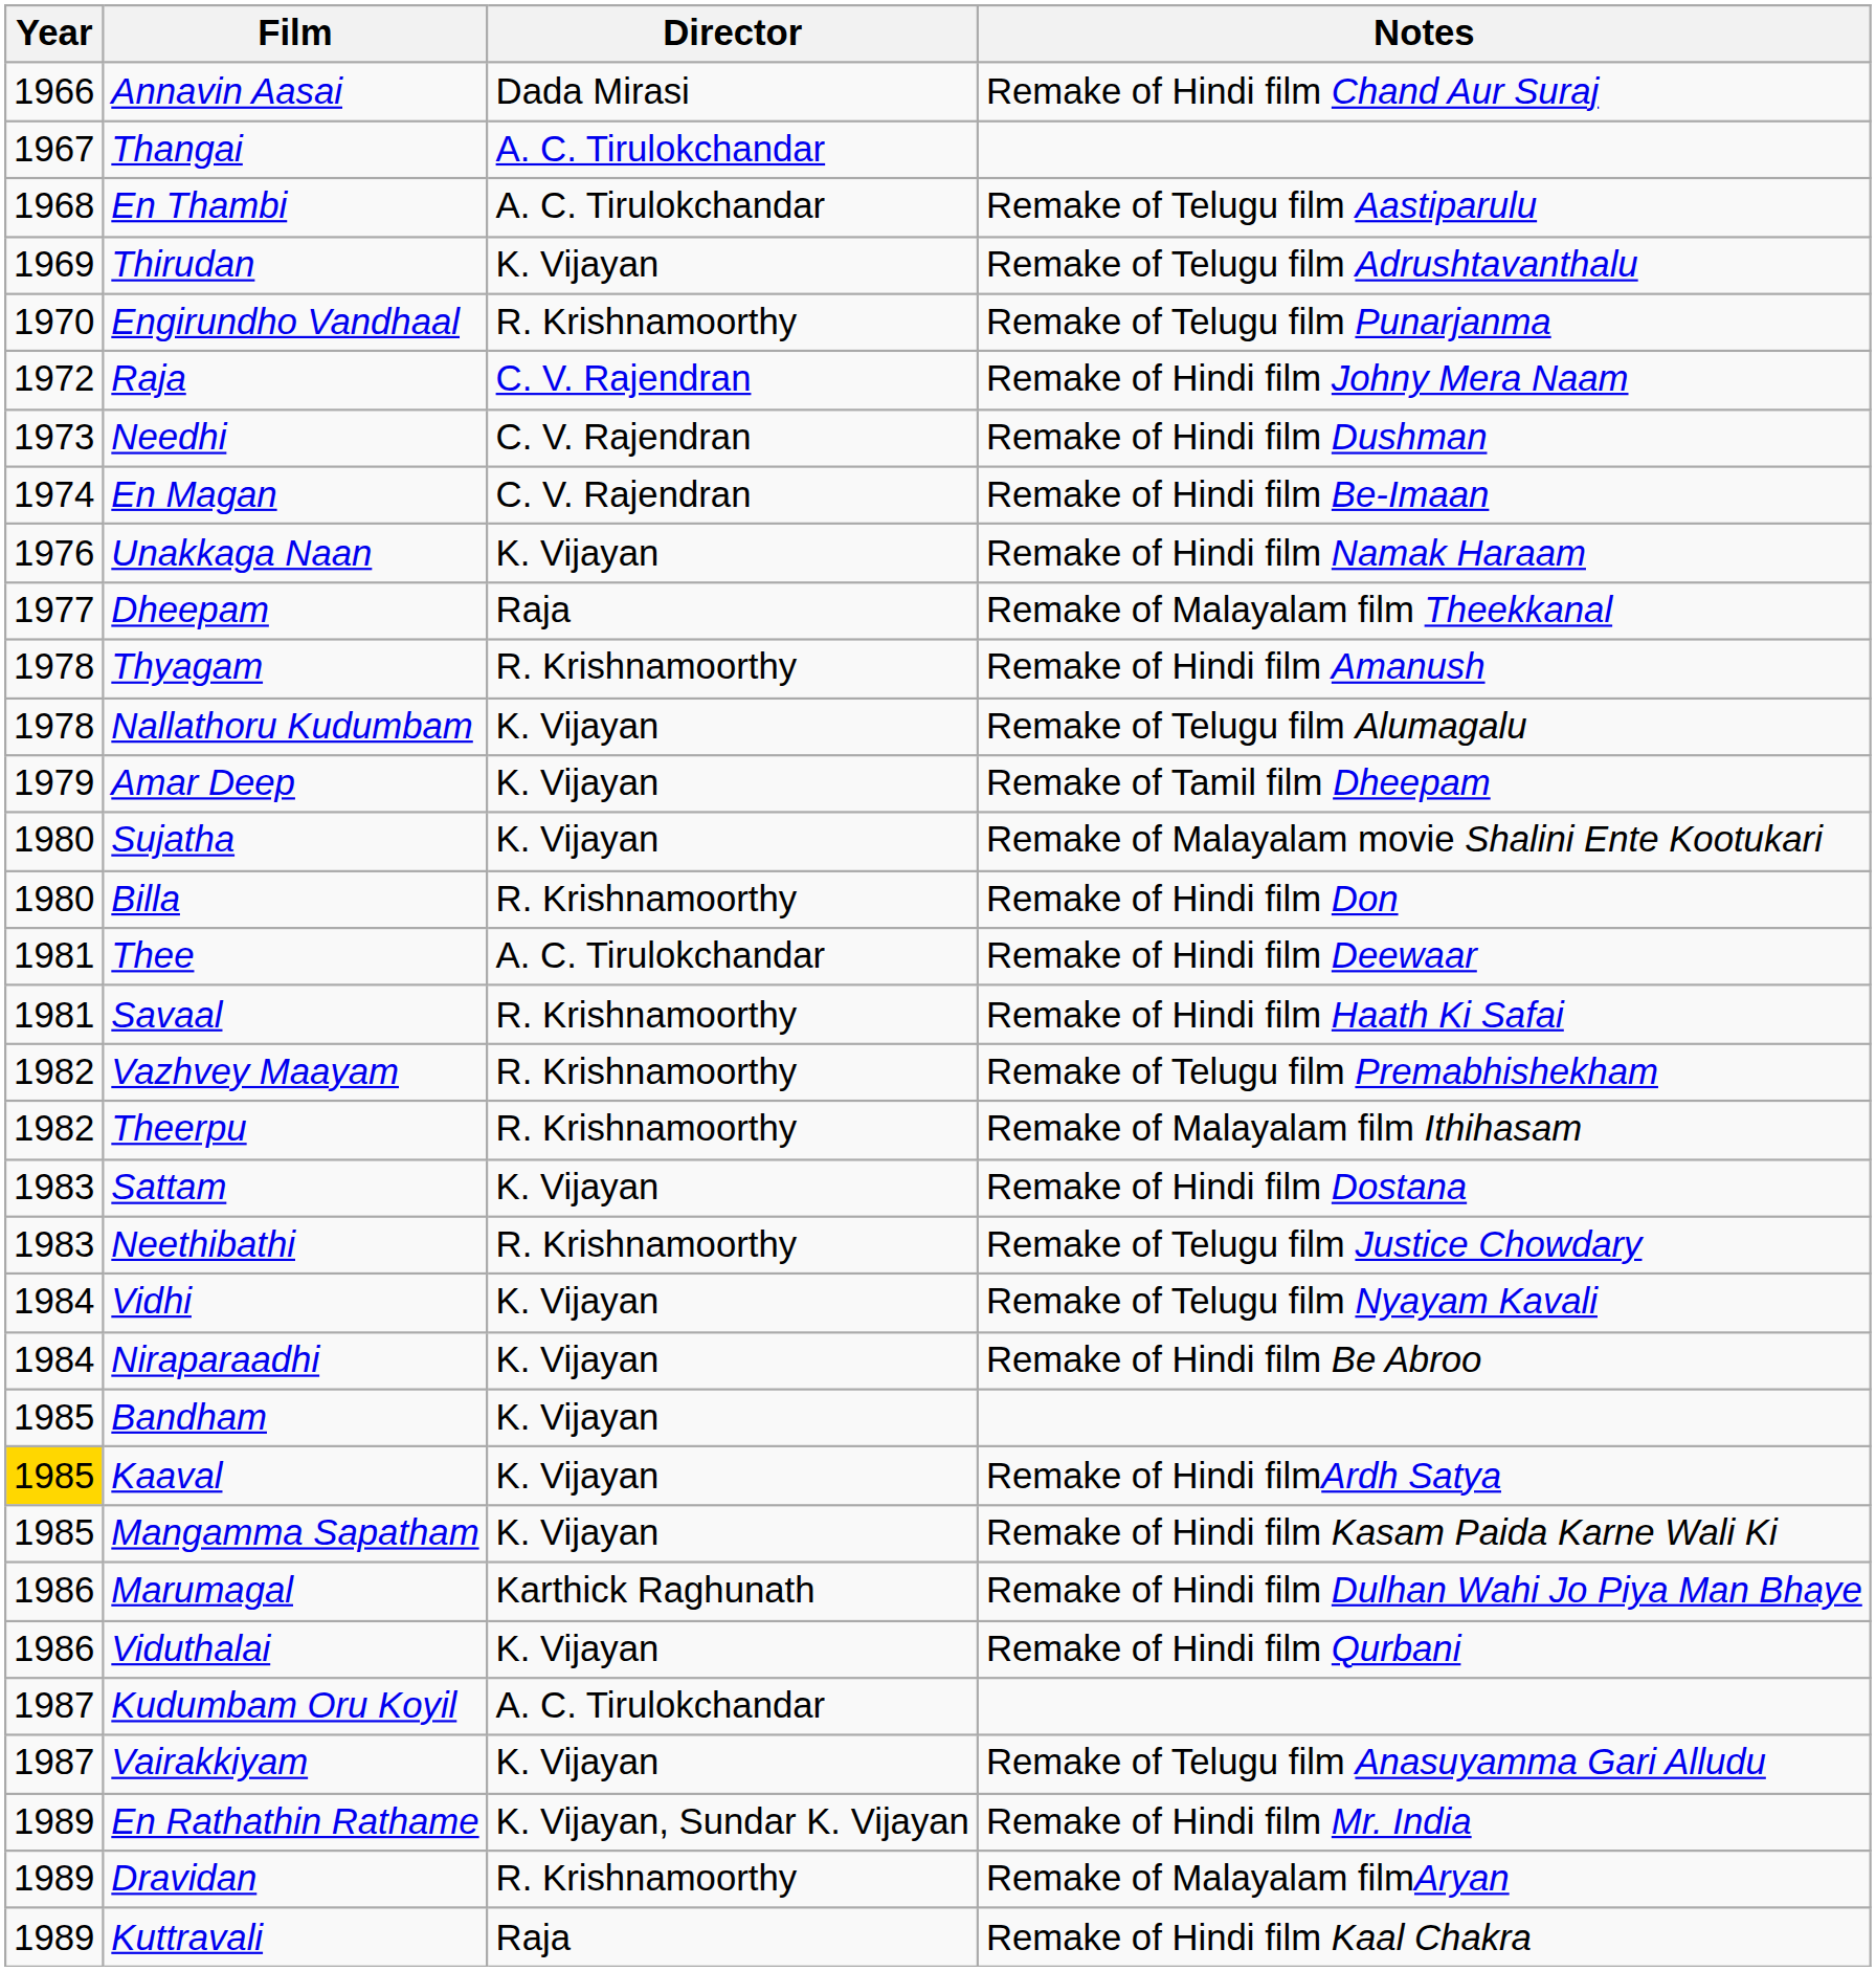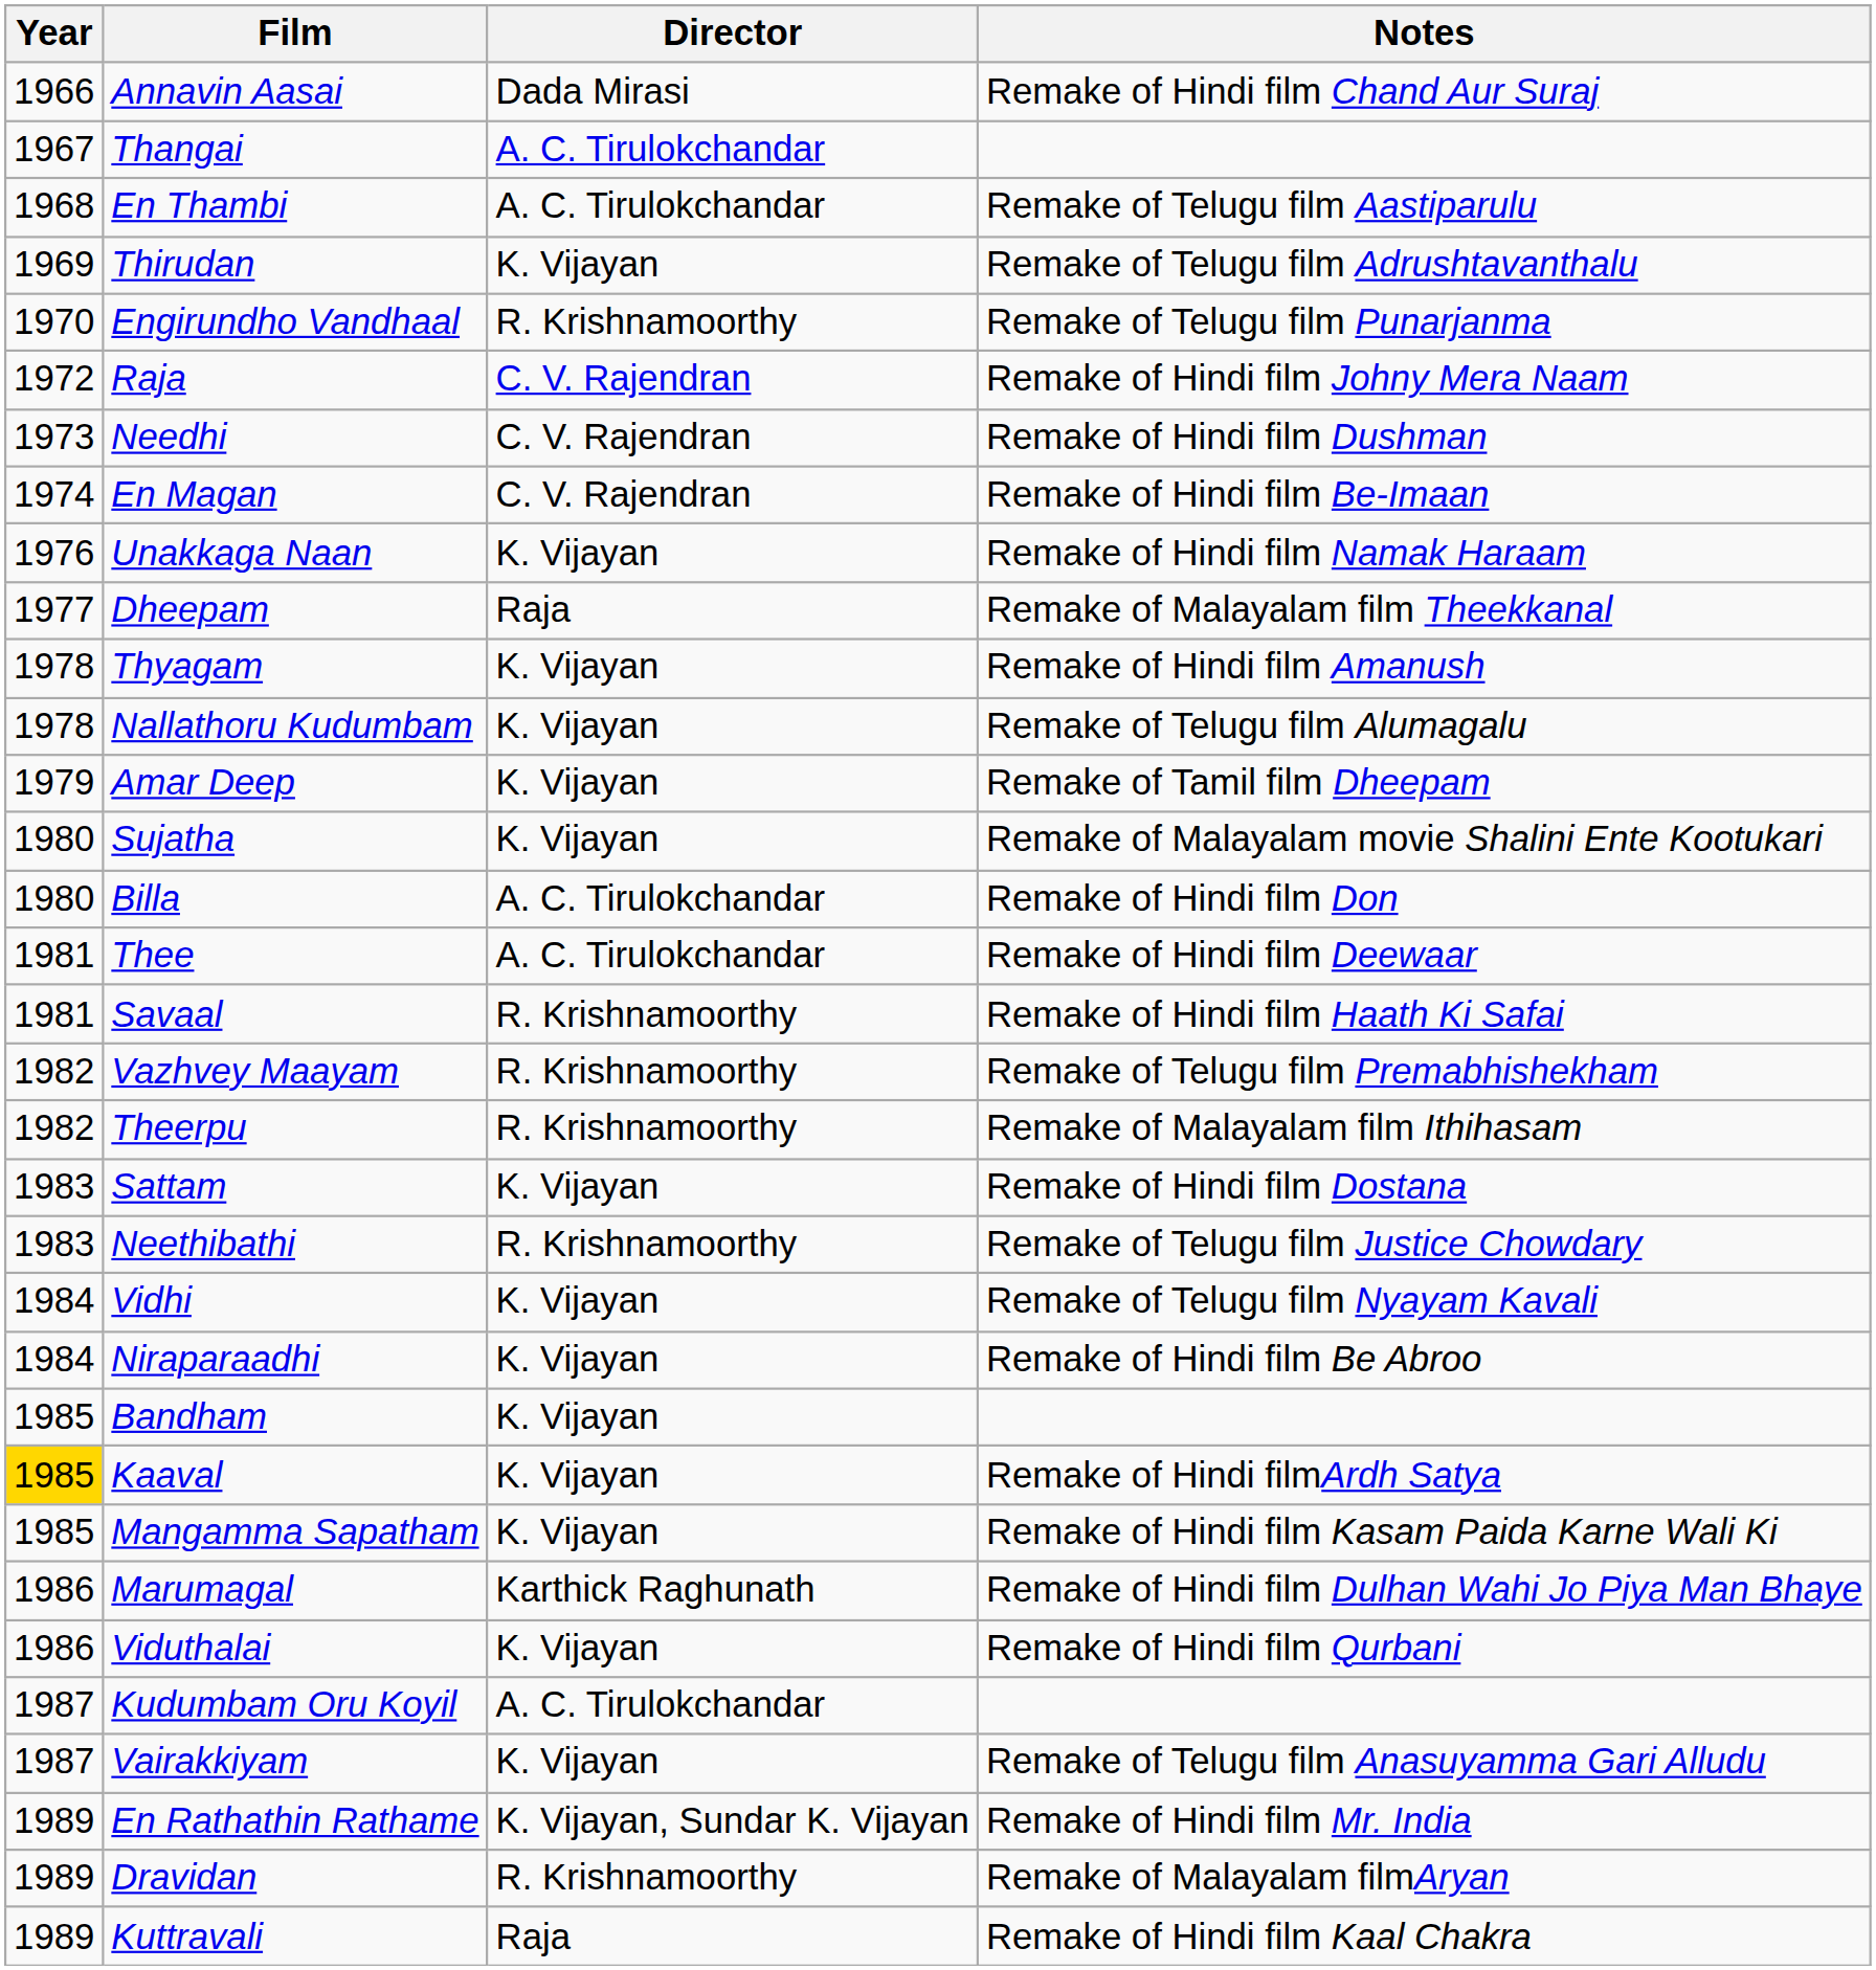 <table class="wikitable">
 <tr>
 <th>Year</th>
 <th>Film</th>
 <th>Director</th>
 <th>Notes</th>
 </tr>
 <tr>
 <td>1966</td>
 <td><em><a href='#'>Annavin Aasai</a></em></td>
 <td>Dada Mirasi</td>
 <td>Remake of Hindi film <em><a href='#'>Chand Aur Suraj</a></em></td>
 </tr>
 <tr>
 <td>1967</td>
 <td><em><a href='#'>Thangai</a></em></td>
 <td><a href='#'>A. C. Tirulokchandar</a></td>
 <td></td>
 </tr>
 <tr>
 <td>1968</td>
 <td><em><a href='#'>En Thambi</a></em></td>
 <td>A. C. Tirulokchandar</td>
 <td>Remake of Telugu film <em><a href='#'>Aastiparulu</a></em></td>
 </tr>
 <tr>
 <td>1969</td>
 <td><em><a href='#'>Thirudan</a></em></td>
 <td>K. Vijayan</td>
 <td>Remake of Telugu film <em><a href='#'>Adrushtavanthalu</a></em></td>
 </tr>
 <tr>
 <td>1970</td>
 <td><em><a href='#'>Engirundho Vandhaal</a></em></td>
 <td>R. Krishnamoorthy</td>
 <td>Remake of Telugu film <em><a href='#'>Punarjanma</a></em></td>
 </tr>
 <tr>
 <td>1972</td>
 <td><em><a href='#'>Raja</a></em></td>
 <td><a href='#'>C. V. Rajendran</a></td>
 <td>Remake of Hindi film <em><a href='#'>Johny Mera Naam</a></em></td>
 </tr>
 <tr>
 <td>1973</td>
 <td><em><a href='#'>Needhi</a></em></td>
 <td>C. V. Rajendran</td>
 <td>Remake of Hindi film <em><a href='#'>Dushman</a></em></td>
 </tr>
 <tr>
 <td>1974</td>
 <td><em><a href='#'>En Magan</a></em></td>
 <td>C. V. Rajendran</td>
 <td>Remake of Hindi film <em><a href='#'>Be-Imaan</a></em></td>
 </tr>
 <tr>
 <td>1976</td>
 <td><em><a href='#'>Unakkaga Naan</a></em></td>
 <td>K. Vijayan</td>
 <td>Remake of Hindi film <em><a href='#'>Namak Haraam</a></em></td>
 </tr>
 <tr>
 <td>1977</td>
 <td><em><a href='#'>Dheepam</a></em></td>
 <td>Raja</td>
 <td>Remake of Malayalam film <em><a href='#'>Theekkanal</a></em></td>
 </tr>
 <tr>
 <td>1978</td>
 <td><em><a href='#'>Thyagam</a></em></td>
-<td>R. Krishnamoorthy</td>
+<td>K. Vijayan</td>
 <td>Remake of Hindi film <em><a href='#'>Amanush</a></em></td>
 </tr>
 <tr>
 <td>1978</td>
 <td><em><a href='#'>Nallathoru Kudumbam</a></em></td>
 <td>K. Vijayan</td>
 <td>Remake of Telugu film <em>Alumagalu</em></td>
 </tr>
 <tr>
 <td>1979</td>
 <td><em><a href='#'>Amar Deep</a></em></td>
 <td>K. Vijayan</td>
 <td>Remake of Tamil film <em><a href='#'>Dheepam</a></em></td>
 </tr>
 <tr>
 <td>1980</td>
 <td><em><a href='#'>Sujatha</a></em></td>
 <td>K. Vijayan</td>
 <td>Remake of Malayalam movie <em>Shalini Ente Kootukari</em></td>
 </tr>
 <tr>
 <td>1980</td>
 <td><em><a href='#'>Billa</a></em></td>
-<td>R. Krishnamoorthy</td>
+<td>A. C. Tirulokchandar</td>
 <td>Remake of Hindi film <em><a href='#'>Don</a></em></td>
 </tr>
 <tr>
 <td>1981</td>
 <td><em><a href='#'>Thee</a></em></td>
 <td>A. C. Tirulokchandar</td>
 <td>Remake of Hindi film <em><a href='#'>Deewaar</a></em></td>
 </tr>
 <tr>
 <td>1981</td>
 <td><em><a href='#'>Savaal</a></em></td>
 <td>R. Krishnamoorthy</td>
 <td>Remake of Hindi film <em><a href='#'>Haath Ki Safai </a></em></td>
 </tr>
 <tr>
 <td>1982</td>
 <td><em><a href='#'>Vazhvey Maayam</a></em></td>
 <td>R. Krishnamoorthy</td>
 <td>Remake of Telugu film <em><a href='#'>Premabhishekham</a></em></td>
 </tr>
 <tr>
 <td>1982</td>
 <td><em><a href='#'>Theerpu</a></em></td>
 <td>R. Krishnamoorthy</td>
 <td>Remake of Malayalam film <em>Ithihasam</em></td>
 </tr>
 <tr>
 <td>1983</td>
 <td><em><a href='#'>Sattam</a></em></td>
 <td>K. Vijayan</td>
 <td>Remake of Hindi film <em><a href='#'>Dostana</a></em></td>
 </tr>
 <tr>
 <td>1983</td>
 <td><em><a href='#'>Neethibathi</a></em></td>
 <td>R. Krishnamoorthy</td>
 <td>Remake of Telugu film <em><a href='#'>Justice Chowdary</a></em></td>
 </tr>
 <tr>
 <td>1984</td>
 <td><em><a href='#'>Vidhi</a></em></td>
 <td>K. Vijayan</td>
 <td>Remake of Telugu film <em><a href='#'>Nyayam Kavali</a></em></td>
 </tr>
 <tr>
 <td>1984</td>
 <td><em><a href='#'>Niraparaadhi</a></em></td>
 <td>K. Vijayan</td>
 <td>Remake of Hindi film <em>Be Abroo</em></td>
 </tr>
 <tr>
 <td>1985</td>
 <td><em><a href='#'>Bandham</a></em></td>
 <td>K. Vijayan</td>
 <td></td>
 </tr>
 <tr>
 <td style="background: gold;">1985</td>
 <td><em><a href='#'>Kaaval</a></em></td>
 <td>K. Vijayan</td>
 <td>Remake of Hindi film<em><a href='#'>Ardh Satya</a></em></td>
 </tr>
 <tr>
 <td>1985</td>
 <td><em><a href='#'>Mangamma Sapatham</a></em></td>
 <td>K. Vijayan</td>
 <td>Remake of Hindi film <em>Kasam Paida Karne Wali Ki</em></td>
 </tr>
 <tr>
 <td>1986</td>
 <td><em><a href='#'>Marumagal</a></em></td>
 <td>Karthick Raghunath</td>
 <td>Remake of Hindi film <em><a href='#'>Dulhan Wahi Jo Piya Man Bhaye</a></em></td>
 </tr>
 <tr>
 <td>1986</td>
 <td><em><a href='#'>Viduthalai</a></em></td>
 <td>K. Vijayan</td>
 <td>Remake of Hindi film <em><a href='#'>Qurbani</a></em></td>
 </tr>
 <tr>
 <td>1987</td>
 <td><em><a href='#'>Kudumbam Oru Koyil</a></em></td>
 <td>A. C. Tirulokchandar</td>
 <td></td>
 </tr>
 <tr>
 <td>1987</td>
 <td><em><a href='#'>Vairakkiyam</a></em></td>
 <td>K. Vijayan</td>
 <td>Remake of Telugu film <em><a href='#'>Anasuyamma Gari Alludu</a></em></td>
 </tr>
 <tr>
 <td>1989</td>
 <td><em><a href='#'>En Rathathin Rathame</a></em></td>
 <td>K. Vijayan, Sundar K. Vijayan</td>
 <td>Remake of Hindi film <em><a href='#'>Mr. India</a></em></td>
 </tr>
 <tr>
 <td>1989</td>
 <td><em><a href='#'>Dravidan</a></em></td>
 <td>R. Krishnamoorthy</td>
 <td>Remake of Malayalam film<em><a href='#'>Aryan</a></em></td>
 </tr>
 <tr>
 <td>1989</td>
 <td><em><a href='#'>Kuttravali</a></em></td>
 <td>Raja</td>
 <td>Remake of Hindi film <em>Kaal Chakra</em></td>
 </tr>
 </table>
